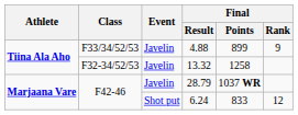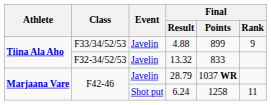 <table class=wikitable style="font-size:90%">
 <tr>
 <th rowspan="2">Athlete</th>
 <th rowspan="2">Class</th>
 <th rowspan="2">Event</th>
 <th colspan="3">Final</th>
 </tr>
 <tr>
 <th>Result</th>
 <th>Points</th>
 <th>Rank</th>
 </tr>
 <tr>
 <td rowspan="2"><strong><a href='#'>Tiina Ala Aho</a></strong></td>
 <td style="text-align:center;">F33/34/52/53</td>
 <td><a href='#'>Javelin</a></td>
 <td style="text-align:center;">4.88</td>
 <td style="text-align:center;">899</td>
 <td style="text-align:center;">9</td>
 </tr>
 <tr>
 <td style="text-align:center;">F32-34/52/53</td>
 <td><a href='#'>Javelin</a></td>
 <td style="text-align:center;">13.32</td>
-<td style="text-align:center;">1258</td>
+<td style="text-align:center;">833</td>
 <td style="text-align:center;"></td>
 </tr>
 <tr>
 <td rowspan="2"><strong><a href='#'>Marjaana Vare</a></strong></td>
 <td rowspan="2" style="text-align:center;">F42-46</td>
 <td><a href='#'>Javelin</a></td>
 <td style="text-align:center;">28.79</td>
 <td style="text-align:center;">1037 <strong>WR</strong></td>
 <td style="text-align:center;"></td>
 </tr>
 <tr>
 <td><a href='#'>Shot put</a></td>
 <td style="text-align:center;">6.24</td>
-<td style="text-align:center;">833</td>
-<td style="text-align:center;">12</td>
+<td style="text-align:center;">1258</td>
+<td style="text-align:center;">11</td>
 </tr>
 </table>
